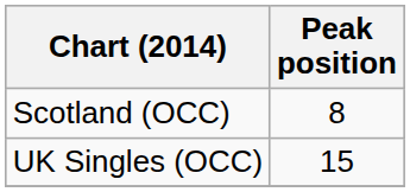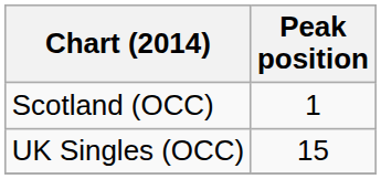 <table class="wikitable sortable">
 <tr>
 <th>Chart (2014)</th>
 <th>Peak<br>position</th>
 </tr>
 <tr>
 <td align="left">Scotland (OCC)</td>
-<td style="text-align:center;">8</td>
+<td style="text-align:center;">1</td>
 </tr>
 <tr>
 <td align="left">UK Singles (OCC)</td>
 <td style="text-align:center;">15</td>
 </tr>
 <tr>
 </tr>
 </table>
